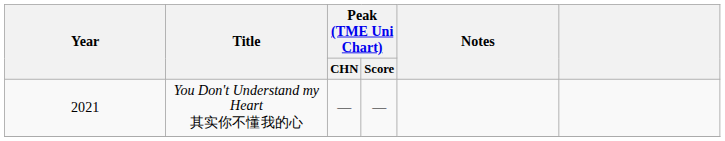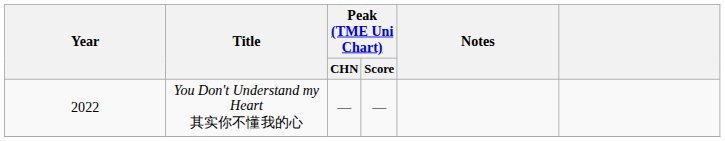 <table class="wikitable plainrowheaders" style="text-align:center;">
 <tr>
 <th scope="col" rowspan="2" style="width:11em;">Year</th>
 <th scope="col" rowspan="2" style="width:11em;">Title</th>
 <th scope="col" colspan="2">Peak <br><a href='#'>(TME Uni Chart)</a></th>
 <th scope="col" rowspan="2" style="width:11em;">Notes</th>
 <th scope="col" rowspan="2" style="width:11em;"></th>
 </tr>
 <tr>
 <th scope="col" style="width:2em;font-size:90%;">CHN</th>
 <th scope="col" style="width:2em;font-size:90%;">Score</th>
 </tr>
 <tr |->
-<td>2021</td>
+<td>2022</td>
 <td><em>You Don't Understand my Heart</em><br>其实你不懂我的心</td>
 <td style="text-align:center">—</td>
 <td style="text-align:center">—</td>
 <td></td>
 <td></td>
 </tr>
 <tr>
 </tr>
 </table>
